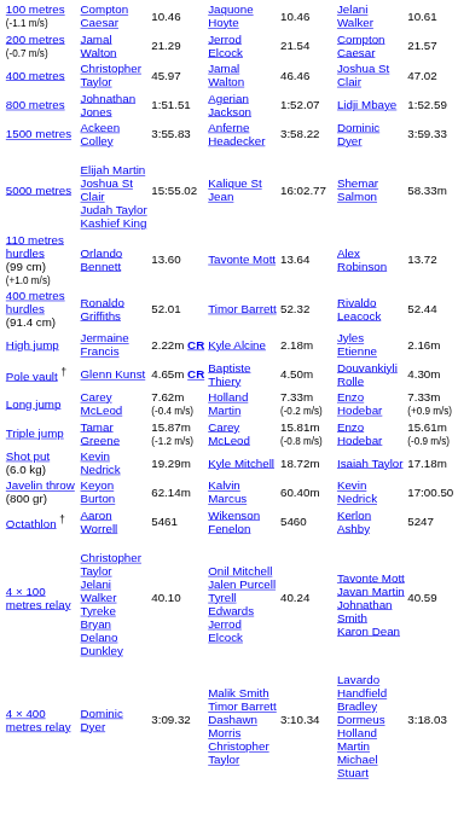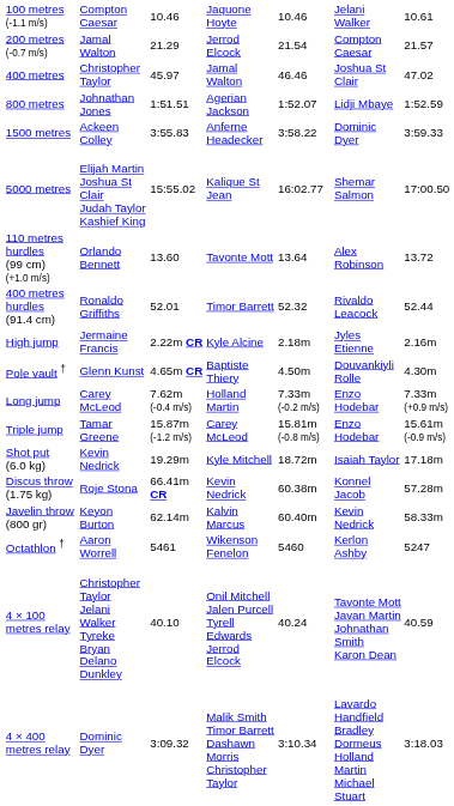 <table>
 <tr>
 <td><a href='#'>100 metres</a> <br> <small>(-1.1 m/s)</small></td>
 <td align=left><a href='#'>Compton Caesar</a> <br> </td>
 <td>10.46</td>
 <td align=left><a href='#'>Jaquone Hoyte</a> <br> </td>
 <td>10.46</td>
 <td align=left><a href='#'>Jelani Walker</a> <br> </td>
 <td>10.61</td>
 </tr>
 <tr>
 <td><a href='#'>200 metres</a> <br> <small>(-0.7 m/s)</small></td>
 <td align=left><a href='#'>Jamal Walton</a> <br> </td>
 <td>21.29</td>
 <td align=left><a href='#'>Jerrod Elcock</a> <br> </td>
 <td>21.54</td>
 <td align=left><a href='#'>Compton Caesar</a> <br> </td>
 <td>21.57</td>
 </tr>
 <tr>
 <td><a href='#'>400 metres</a></td>
 <td align=left><a href='#'>Christopher Taylor</a> <br> </td>
 <td>45.97</td>
 <td align=left><a href='#'>Jamal Walton</a> <br> </td>
 <td>46.46</td>
 <td align=left><a href='#'>Joshua St Clair</a> <br> </td>
 <td>47.02</td>
 </tr>
 <tr>
 <td><a href='#'>800 metres</a></td>
 <td align=left><a href='#'>Johnathan Jones</a> <br> </td>
 <td>1:51.51</td>
 <td align=left><a href='#'>Agerian Jackson</a> <br> </td>
 <td>1:52.07</td>
 <td align=left><a href='#'>Lidji Mbaye</a> <br> </td>
 <td>1:52.59</td>
 </tr>
 <tr>
 <td><a href='#'>1500 metres</a></td>
 <td align=left><a href='#'>Ackeen Colley</a> <br> </td>
 <td>3:55.83</td>
 <td align=left><a href='#'>Anferne Headecker</a> <br> </td>
 <td>3:58.22</td>
 <td align=left><a href='#'>Dominic Dyer</a> <br> </td>
 <td>3:59.33</td>
 </tr>
 <tr>
 <td><a href='#'>5000 metres</a></td>
 <td align=left> <br> <a href='#'>Elijah Martin</a> <br> <a href='#'>Joshua St Clair</a> <br> <a href='#'>Judah Taylor</a> <br> <a href='#'>Kashief King</a></td>
 <td>15:55.02</td>
 <td align=left><a href='#'>Kalique St Jean</a> <br> </td>
 <td>16:02.77</td>
 <td align=left><a href='#'>Shemar Salmon</a> <br> </td>
-<td>58.33m</td>
+<td>17:00.50</td>
 </tr>
 <tr>
 <td><a href='#'>110 metres hurdles</a> (99 cm) <br> <small>(+1.0 m/s)</small></td>
 <td align=left><a href='#'>Orlando Bennett</a> <br> </td>
 <td>13.60</td>
 <td align=left><a href='#'>Tavonte Mott</a> <br> </td>
 <td>13.64</td>
 <td align=left><a href='#'>Alex Robinson</a> <br> </td>
 <td>13.72</td>
 </tr>
 <tr>
 <td><a href='#'>400 metres hurdles</a> (91.4 cm)</td>
 <td align=left><a href='#'>Ronaldo Griffiths</a> <br> </td>
 <td>52.01</td>
 <td align=left><a href='#'>Timor Barrett</a> <br> </td>
 <td>52.32</td>
 <td align=left><a href='#'>Rivaldo Leacock</a> <br> </td>
 <td>52.44</td>
 </tr>
 <tr>
 <td><a href='#'>High jump</a></td>
 <td align=left><a href='#'>Jermaine Francis</a> <br> </td>
 <td>2.22m <strong><a href='#'>CR</a></strong></td>
 <td align=left><a href='#'>Kyle Alcine</a> <br> </td>
 <td>2.18m</td>
 <td align=left><a href='#'>Jyles Etienne</a> <br> </td>
 <td>2.16m</td>
 </tr>
 <tr>
 <td><a href='#'>Pole vault</a> <sup>†</sup></td>
 <td align=left><a href='#'>Glenn Kunst</a> <br> </td>
 <td>4.65m <strong><a href='#'>CR</a></strong></td>
 <td align=left><a href='#'>Baptiste Thiery</a> <br> </td>
 <td>4.50m</td>
 <td align=left><a href='#'>Douvankiyli Rolle</a> <br> </td>
 <td>4.30m</td>
 </tr>
 <tr>
 <td><a href='#'>Long jump</a></td>
 <td align=left><a href='#'>Carey McLeod</a> <br> </td>
 <td>7.62m <small>(-0.4 m/s)</small></td>
 <td align=left><a href='#'>Holland Martin</a> <br> </td>
 <td>7.33m <small>(-0.2 m/s)</small></td>
 <td align=left><a href='#'>Enzo Hodebar</a> <br> </td>
 <td>7.33m <small>(+0.9 m/s)</small></td>
 </tr>
 <tr>
 <td><a href='#'>Triple jump</a></td>
 <td align=left><a href='#'>Tamar Greene</a> <br> </td>
 <td>15.87m <small>(-1.2 m/s)</small></td>
 <td align=left><a href='#'>Carey McLeod</a> <br> </td>
 <td>15.81m <small>(-0.8 m/s)</small></td>
 <td align=left><a href='#'>Enzo Hodebar</a> <br> </td>
 <td>15.61m <small>(-0.9 m/s)</small></td>
 </tr>
 <tr>
 <td><a href='#'>Shot put</a> (6.0 kg)</td>
 <td align=left><a href='#'>Kevin Nedrick</a> <br> </td>
 <td>19.29m</td>
 <td align=left><a href='#'>Kyle Mitchell</a> <br> </td>
 <td>18.72m</td>
 <td align=left><a href='#'>Isaiah Taylor</a> <br> </td>
 <td>17.18m</td>
 </tr>
 <tr>
+<td><a href='#'>Discus throw</a> (1.75 kg)</td>
+<td align=left><a href='#'>Roje Stona</a> <br> </td>
+<td>66.41m <strong><a href='#'>CR</a></strong></td>
+<td align=left><a href='#'>Kevin Nedrick</a> <br> </td>
+<td>60.38m</td>
+<td align=left><a href='#'>Konnel Jacob</a> <br> </td>
+<td>57.28m</td>
+</tr>
+<tr>
 <td><a href='#'>Javelin throw</a> (800 gr)</td>
 <td align=left><a href='#'>Keyon Burton</a> <br> </td>
 <td>62.14m</td>
 <td align=left><a href='#'>Kalvin Marcus</a> <br> </td>
 <td>60.40m</td>
 <td align=left><a href='#'>Kevin Nedrick</a> <br> </td>
-<td>17:00.50</td>
+<td>58.33m</td>
 </tr>
 <tr>
 <td><a href='#'>Octathlon</a> <sup>†</sup></td>
 <td align=left><a href='#'>Aaron Worrell</a> <br> </td>
 <td>5461</td>
 <td align=left><a href='#'>Wikenson Fenelon</a> <br> </td>
 <td>5460</td>
 <td align=left><a href='#'>Kerlon Ashby</a> <br> </td>
 <td>5247</td>
 </tr>
 <tr>
 <td><a href='#'>4 × 100 metres relay</a></td>
 <td align=left> <br> <a href='#'>Christopher Taylor</a> <br> <a href='#'>Jelani Walker</a> <br> <a href='#'>Tyreke Bryan</a> <br> <a href='#'>Delano Dunkley</a></td>
 <td>40.10</td>
 <td align=left> <br> <a href='#'>Onil Mitchell</a> <br> <a href='#'>Jalen Purcell</a> <br> <a href='#'>Tyrell Edwards</a> <br> <a href='#'>Jerrod Elcock</a></td>
 <td>40.24</td>
 <td align=left> <br> <a href='#'>Tavonte Mott</a> <br> <a href='#'>Javan Martin</a> <br> <a href='#'>Johnathan Smith</a> <br> <a href='#'>Karon Dean</a></td>
 <td>40.59</td>
 </tr>
 <tr>
 <td><a href='#'>4 × 400 metres relay</a></td>
 <td align=left><a href='#'>Dominic Dyer</a> <br> </td>
 <td>3:09.32</td>
 <td align=left> <br> <a href='#'>Malik Smith</a> <br> <a href='#'>Timor Barrett</a> <br> <a href='#'>Dashawn Morris</a> <br> <a href='#'>Christopher Taylor</a></td>
 <td>3:10.34</td>
 <td align=left> <br> <a href='#'>Lavardo Handfield</a> <br> <a href='#'>Bradley Dormeus</a> <br> <a href='#'>Holland Martin</a> <br> <a href='#'>Michael Stuart</a></td>
 <td>3:18.03</td>
 </tr>
 </table>
